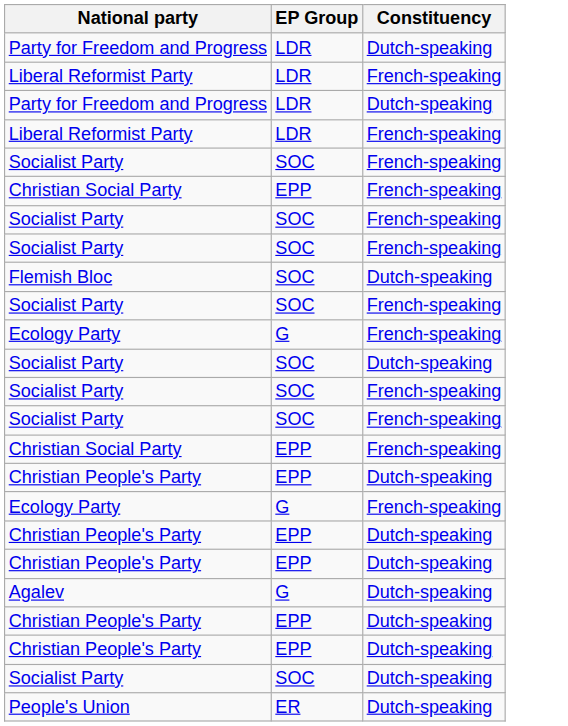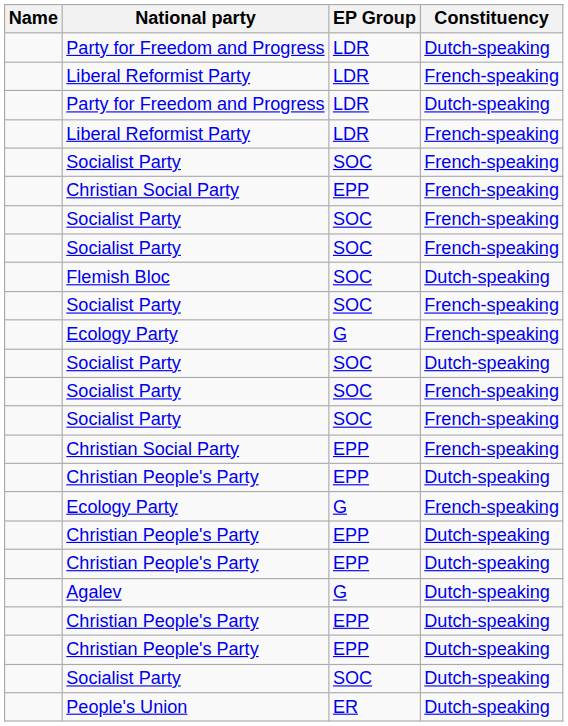 <table class="sortable wikitable">
 <tr>
+<th>Name</th>
 <th>National party</th>
 <th>EP Group</th>
 <th>Constituency</th>
 </tr>
 <tr>
+<td></td>
 <td> <a href='#'>Party for Freedom and Progress</a></td>
 <td> <a href='#'>LDR</a></td>
 <td><a href='#'>Dutch-speaking</a></td>
 </tr>
 <tr>
+<td> </td>
 <td> <a href='#'>Liberal Reformist Party</a></td>
 <td> <a href='#'>LDR</a></td>
 <td><a href='#'>French-speaking</a></td>
 </tr>
 <tr>
+<td></td>
 <td> <a href='#'>Party for Freedom and Progress</a></td>
 <td> <a href='#'>LDR</a></td>
 <td><a href='#'>Dutch-speaking</a></td>
 </tr>
 <tr>
+<td></td>
 <td> <a href='#'>Liberal Reformist Party</a></td>
 <td> <a href='#'>LDR</a></td>
 <td><a href='#'>French-speaking</a></td>
 </tr>
 <tr>
+<td></td>
 <td> <a href='#'>Socialist Party</a></td>
 <td> <a href='#'>SOC</a></td>
 <td><a href='#'>French-speaking</a></td>
 </tr>
 <tr>
+<td></td>
 <td> <a href='#'>Christian Social Party</a></td>
 <td> <a href='#'>EPP</a></td>
 <td><a href='#'>French-speaking</a></td>
 </tr>
 <tr>
+<td></td>
 <td> <a href='#'>Socialist Party</a></td>
 <td> <a href='#'>SOC</a></td>
 <td><a href='#'>French-speaking</a></td>
 </tr>
 <tr>
+<td></td>
 <td> <a href='#'>Socialist Party</a></td>
 <td> <a href='#'>SOC</a></td>
 <td><a href='#'>French-speaking</a></td>
 </tr>
 <tr>
+<td></td>
 <td> <a href='#'>Flemish Bloc</a></td>
 <td> <a href='#'>SOC</a></td>
 <td><a href='#'>Dutch-speaking</a></td>
 </tr>
 <tr>
+<td></td>
 <td> <a href='#'>Socialist Party</a></td>
 <td> <a href='#'>SOC</a></td>
 <td><a href='#'>French-speaking</a></td>
 </tr>
 <tr>
+<td></td>
 <td> <a href='#'>Ecology Party</a></td>
 <td> <a href='#'>G</a></td>
 <td><a href='#'>French-speaking</a></td>
 </tr>
 <tr>
+<td></td>
 <td> <a href='#'>Socialist Party</a></td>
 <td> <a href='#'>SOC</a></td>
 <td><a href='#'>Dutch-speaking</a></td>
 </tr>
 <tr>
+<td></td>
 <td> <a href='#'>Socialist Party</a></td>
 <td> <a href='#'>SOC</a></td>
 <td><a href='#'>French-speaking</a></td>
 </tr>
 <tr>
+<td></td>
 <td> <a href='#'>Socialist Party</a></td>
 <td> <a href='#'>SOC</a></td>
 <td><a href='#'>French-speaking</a></td>
 </tr>
 <tr>
+<td></td>
 <td> <a href='#'>Christian Social Party</a></td>
 <td> <a href='#'>EPP</a></td>
 <td><a href='#'>French-speaking</a></td>
 </tr>
 <tr>
+<td></td>
 <td> <a href='#'>Christian People's Party</a></td>
 <td> <a href='#'>EPP</a></td>
 <td><a href='#'>Dutch-speaking</a></td>
 </tr>
 <tr>
+<td></td>
 <td> <a href='#'>Ecology Party</a></td>
 <td> <a href='#'>G</a></td>
 <td><a href='#'>French-speaking</a></td>
 </tr>
 <tr>
+<td></td>
 <td> <a href='#'>Christian People's Party</a></td>
 <td> <a href='#'>EPP</a></td>
 <td><a href='#'>Dutch-speaking</a></td>
 </tr>
 <tr>
+<td></td>
 <td> <a href='#'>Christian People's Party</a></td>
 <td> <a href='#'>EPP</a></td>
 <td><a href='#'>Dutch-speaking</a></td>
 </tr>
 <tr>
+<td></td>
 <td> <a href='#'>Agalev</a></td>
 <td> <a href='#'>G</a></td>
 <td><a href='#'>Dutch-speaking</a></td>
 </tr>
 <tr>
+<td></td>
 <td> <a href='#'>Christian People's Party</a></td>
 <td> <a href='#'>EPP</a></td>
 <td><a href='#'>Dutch-speaking</a></td>
 </tr>
 <tr>
+<td></td>
 <td> <a href='#'>Christian People's Party</a></td>
 <td> <a href='#'>EPP</a></td>
 <td><a href='#'>Dutch-speaking</a></td>
 </tr>
 <tr>
+<td></td>
 <td> <a href='#'>Socialist Party</a></td>
 <td> <a href='#'>SOC</a></td>
 <td><a href='#'>Dutch-speaking</a></td>
 </tr>
 <tr>
+<td></td>
 <td> <a href='#'>People's Union</a></td>
 <td> <a href='#'>ER</a></td>
 <td><a href='#'>Dutch-speaking</a></td>
 </tr>
 </table>
